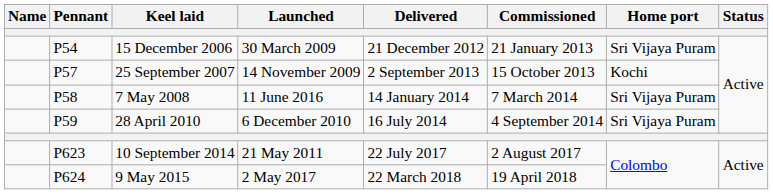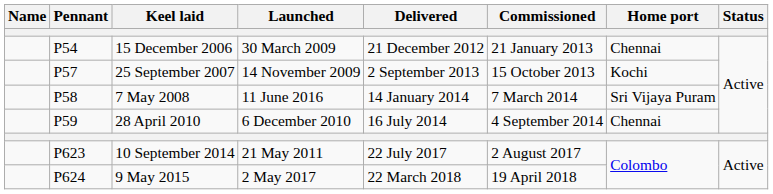 <table class="wikitable">
 <tr>
 <th>Name</th>
 <th>Pennant</th>
 <th>Keel laid</th>
 <th>Launched</th>
 <th>Delivered</th>
 <th>Commissioned</th>
 <th>Home port</th>
 <th>Status</th>
 </tr>
 <tr>
 <th colspan=8></th>
 </tr>
 <tr>
 <td></td>
 <td>P54</td>
 <td>15 December 2006</td>
 <td>30 March 2009</td>
 <td>21 December 2012</td>
 <td>21 January 2013</td>
-<td>Sri Vijaya Puram</td>
+<td>Chennai</td>
 <td rowspan="4">Active</td>
 </tr>
 <tr>
 <td></td>
 <td>P57</td>
 <td>25 September 2007</td>
 <td>14 November 2009</td>
 <td>2 September 2013</td>
 <td>15 October 2013</td>
 <td>Kochi</td>
 </tr>
 <tr>
 <td></td>
 <td>P58</td>
 <td>7 May 2008</td>
 <td>11 June 2016</td>
 <td>14 January 2014</td>
 <td>7 March 2014</td>
 <td>Sri Vijaya Puram</td>
 </tr>
 <tr>
 <td></td>
 <td>P59</td>
 <td>28 April 2010</td>
 <td>6 December 2010</td>
 <td>16 July 2014</td>
 <td>4 September 2014</td>
-<td>Sri Vijaya Puram</td>
+<td>Chennai</td>
 </tr>
 <tr>
 <th colspan=8></th>
 </tr>
 <tr>
 <td></td>
 <td>P623</td>
 <td>10 September 2014</td>
 <td>21 May 2011</td>
 <td>22 July 2017</td>
 <td>2 August 2017</td>
 <td rowspan="2"><a href='#'>Colombo</a></td>
 <td rowspan="2">Active</td>
 </tr>
 <tr>
 <td></td>
 <td>P624</td>
 <td>9 May 2015</td>
 <td>2 May 2017</td>
 <td>22 March 2018</td>
 <td>19 April 2018</td>
 </tr>
 </table>
